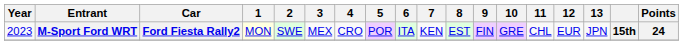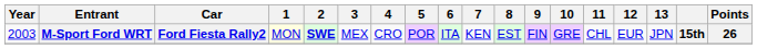 <table class="wikitable" style="text-align:center; font-size:85%">
 <tr>
 <th>Year</th>
 <th>Entrant</th>
 <th>Car</th>
 <th>1</th>
 <th>2</th>
 <th>3</th>
 <th>4</th>
 <th>5</th>
 <th>6</th>
 <th>7</th>
 <th>8</th>
 <th>9</th>
 <th>10</th>
 <th>11</th>
 <th>12</th>
 <th>13</th>
 <th></th>
 <th>Points</th>
 </tr>
 <tr>
-<td><a href='#'>2023</a></td>
+<td><a href='#'>2003</a></td>
 <th nowrap><a href='#'>M-Sport Ford WRT</a></th>
 <th nowrap><a href='#'>Ford Fiesta Rally2</a></th>
 <td style="background: lightyellow;"><a href='#'>MON</a></td>
-<td style="background:#DFFFDF;"><a href='#'>SWE</a><br></td>
+<td style="background:#DFFFDF;"><strong><a href='#'>SWE</a><br></strong></td>
 <td><a href='#'>MEX</a></td>
 <td><a href='#'>CRO</a></td>
 <td style="background:#EFCFFF;"><a href='#'>POR</a><br></td>
 <td style="background:#DFFFDF;"><a href='#'>ITA</a><br></td>
 <td><a href='#'>KEN</a></td>
 <td style="background:#DFFFDF;"><a href='#'>EST</a><br></td>
 <td style="background:#EFCFFF;"><a href='#'>FIN</a><br></td>
 <td style="background:#EFCFFF;"><a href='#'>GRE</a><br></td>
 <td><a href='#'>CHL</a></td>
 <td><a href='#'>EUR</a></td>
 <td><a href='#'>JPN</a></td>
 <th>15th</th>
-<th>24</th>
+<th>26</th>
 </tr>
 <tr>
 </tr>
 </table>
